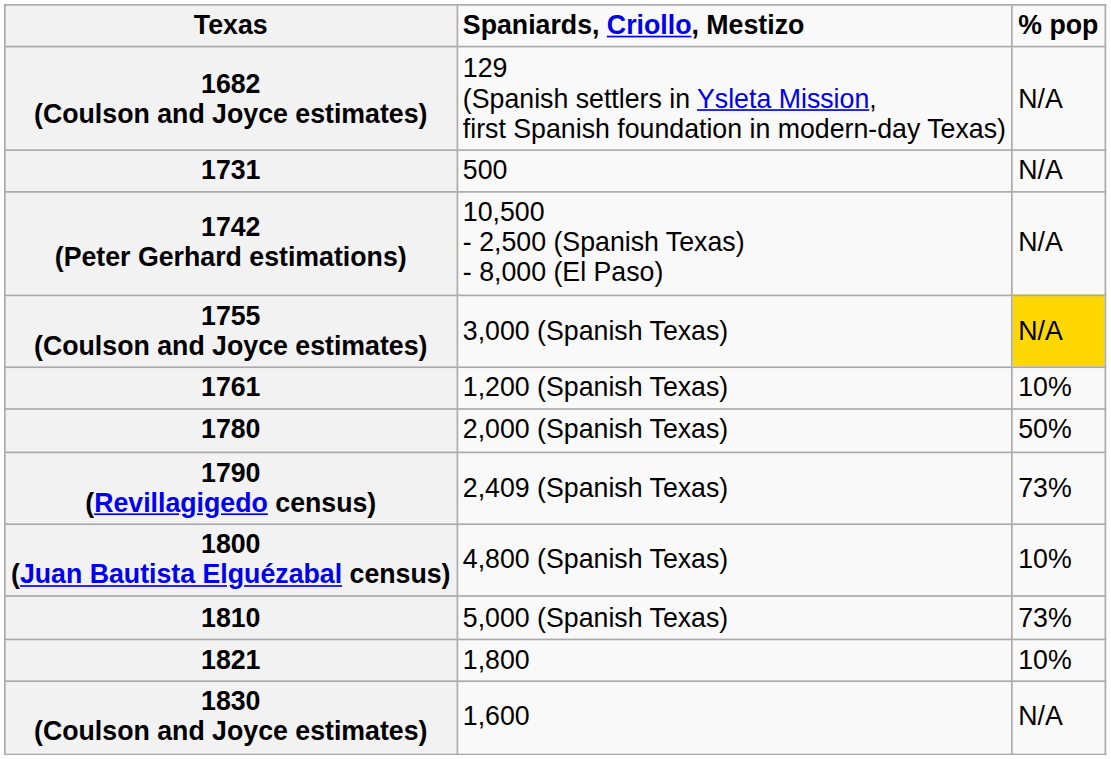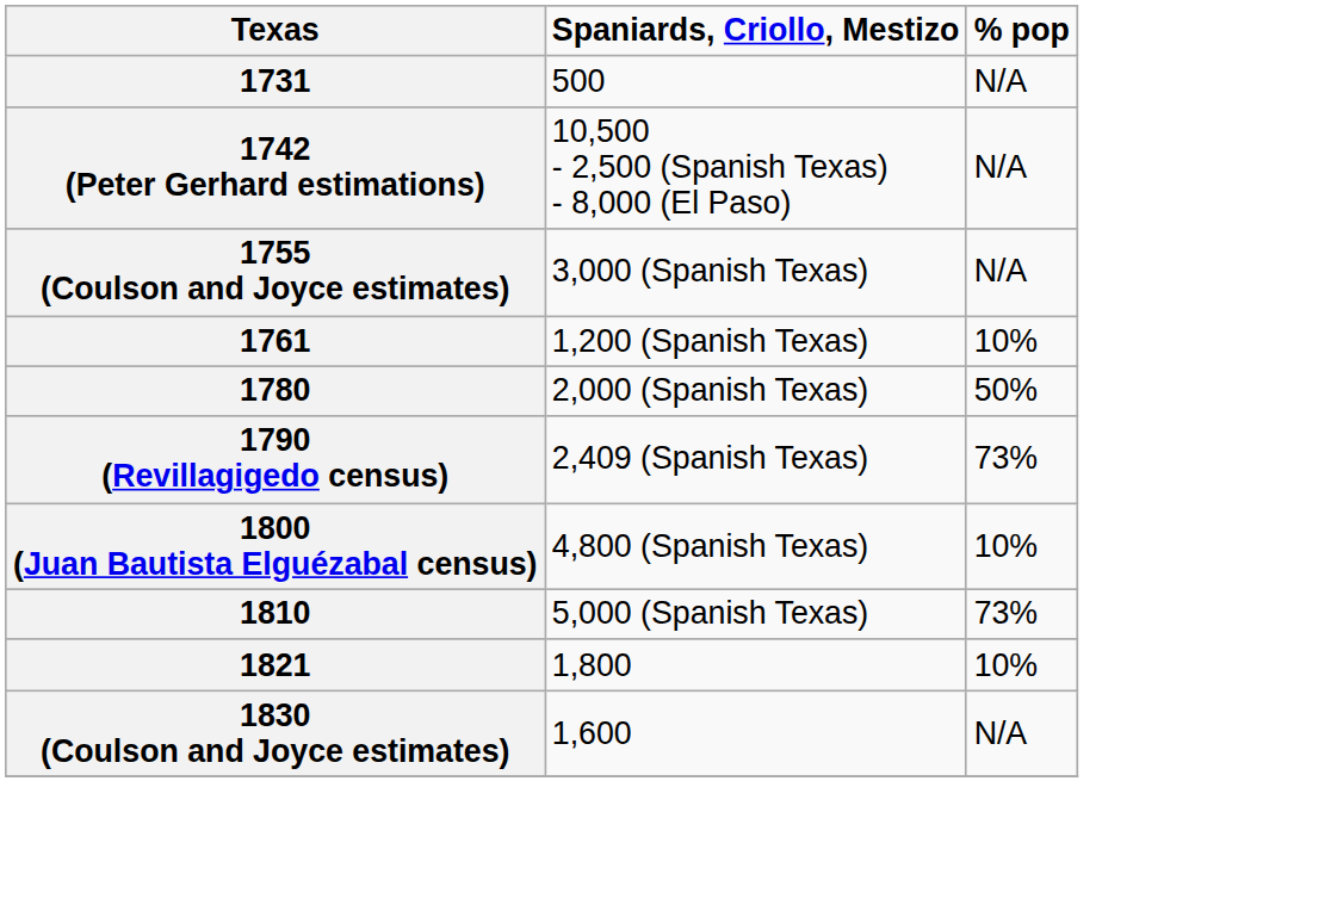 <table class="wikitable sortable">
 <tr>
 <th>Texas</th>
 <td><strong>Spaniards, <a href='#'>Criollo</a>, Mestizo</strong></td>
 <td><strong>% pop</strong></td>
-</tr>
-<tr>
-<th>1682 <br>(Coulson and Joyce estimates)</th>
-<td>129<br> (Spanish settlers in <a href='#'>Ysleta Mission</a>,<br> first Spanish foundation in modern-day Texas)</td>
-<td>N/A</td>
 </tr>
 <tr>
 <th>1731</th>
 <td>500</td>
 <td>N/A</td>
 </tr>
 <tr>
 <th>1742<br> (Peter Gerhard estimations)</th>
 <td>10,500 <br> - 2,500 (Spanish Texas)<br> - 8,000 (El Paso)</td>
 <td>N/A</td>
 </tr>
 <tr>
 <th>1755<br>(Coulson and Joyce estimates)</th>
 <td>3,000 (Spanish Texas)</td>
-<td style="background: gold;">N/A</td>
+<td>N/A</td>
 </tr>
 <tr>
 <th>1761</th>
 <td>1,200 (Spanish Texas)</td>
 <td>10%</td>
 </tr>
 <tr>
 <th>1780</th>
 <td>2,000 (Spanish Texas)</td>
 <td>50%</td>
 </tr>
 <tr>
 <th>1790<br>(<a href='#'>Revillagigedo</a> census)</th>
 <td>2,409 (Spanish Texas)</td>
 <td>73%</td>
 </tr>
 <tr>
 <th>1800 <br>(<a href='#'>Juan Bautista Elguézabal</a> census)</th>
 <td>4,800 (Spanish Texas)</td>
 <td>10%</td>
 </tr>
 <tr>
 <th>1810</th>
 <td>5,000 (Spanish Texas)</td>
 <td>73%</td>
 </tr>
 <tr>
 <th>1821</th>
 <td>1,800</td>
 <td>10%</td>
 </tr>
 <tr>
 <th>1830<br>(Coulson and Joyce estimates)</th>
 <td>1,600</td>
 <td>N/A</td>
 </tr>
 <tr>
 </tr>
 </table>
